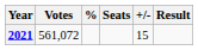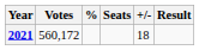 <table class=wikitable>
 <tr>
 <th>Year</th>
 <th>Votes</th>
 <th>%</th>
 <th>Seats</th>
 <th>+/-</th>
 <th>Result</th>
 </tr>
 <tr>
 <th><strong><a href='#'>2021</a></strong></th>
-<td>561,072</td>
+<td>560,172</td>
 <td></td>
 <td></td>
-<td> 15</td>
+<td> 18</td>
 <td></td>
 </tr>
 </table>
